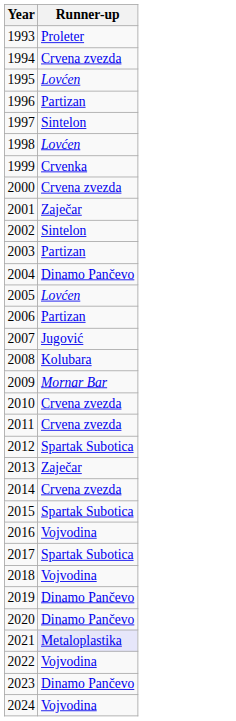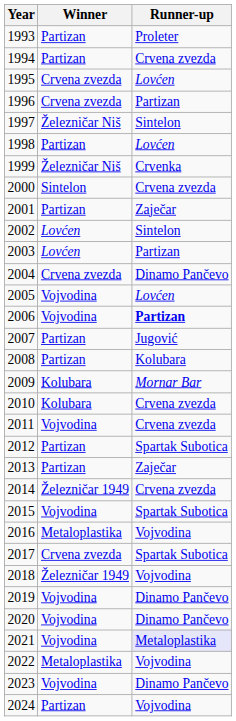 <table class="wikitable">
 <tr>
 <th>Year</th>
+<th>Winner</th>
 <th>Runner-up</th>
 </tr>
 <tr>
 <td>1993</td>
+<td><a href='#'>Partizan</a></td>
 <td><a href='#'>Proleter</a></td>
 </tr>
 <tr>
 <td>1994</td>
+<td><a href='#'>Partizan</a></td>
 <td><a href='#'>Crvena zvezda</a></td>
 </tr>
 <tr>
 <td>1995</td>
+<td><a href='#'>Crvena zvezda</a></td>
 <td><em><a href='#'>Lovćen</a></em></td>
 </tr>
 <tr>
 <td>1996</td>
+<td><a href='#'>Crvena zvezda</a></td>
 <td><a href='#'>Partizan</a></td>
 </tr>
 <tr>
 <td>1997</td>
+<td><a href='#'>Železničar Niš</a></td>
 <td><a href='#'>Sintelon</a></td>
 </tr>
 <tr>
 <td>1998</td>
+<td><a href='#'>Partizan</a></td>
 <td><em><a href='#'>Lovćen</a></em></td>
 </tr>
 <tr>
 <td>1999</td>
+<td><a href='#'>Železničar Niš</a></td>
 <td><a href='#'>Crvenka</a></td>
 </tr>
 <tr>
 <td>2000</td>
+<td><a href='#'>Sintelon</a></td>
 <td><a href='#'>Crvena zvezda</a></td>
 </tr>
 <tr>
 <td>2001</td>
+<td><a href='#'>Partizan</a></td>
 <td><a href='#'>Zaječar</a></td>
 </tr>
 <tr>
 <td>2002</td>
+<td><em><a href='#'>Lovćen</a></em></td>
 <td><a href='#'>Sintelon</a></td>
 </tr>
 <tr>
 <td>2003</td>
+<td><em><a href='#'>Lovćen</a></em></td>
 <td><a href='#'>Partizan</a></td>
 </tr>
 <tr>
 <td>2004</td>
+<td><a href='#'>Crvena zvezda</a></td>
 <td><a href='#'>Dinamo Pančevo</a></td>
 </tr>
 <tr>
 <td>2005</td>
+<td><a href='#'>Vojvodina</a></td>
 <td><em><a href='#'>Lovćen</a></em></td>
 </tr>
 <tr>
 <td>2006</td>
-<td><a href='#'>Partizan</a></td>
+<td><a href='#'>Vojvodina</a></td>
+<td><strong><a href='#'>Partizan</a></strong></td>
 </tr>
 <tr>
 <td>2007</td>
+<td><a href='#'>Partizan</a></td>
 <td><a href='#'>Jugović</a></td>
 </tr>
 <tr>
 <td>2008</td>
+<td><a href='#'>Partizan</a></td>
 <td><a href='#'>Kolubara</a></td>
 </tr>
 <tr>
 <td>2009</td>
+<td><a href='#'>Kolubara</a></td>
 <td><em><a href='#'>Mornar Bar</a></em></td>
 </tr>
 <tr>
 <td>2010</td>
+<td><a href='#'>Kolubara</a></td>
 <td><a href='#'>Crvena zvezda</a></td>
 </tr>
 <tr>
 <td>2011</td>
+<td><a href='#'>Vojvodina</a></td>
 <td><a href='#'>Crvena zvezda</a></td>
 </tr>
 <tr>
 <td>2012</td>
+<td><a href='#'>Partizan</a></td>
 <td><a href='#'>Spartak Subotica</a></td>
 </tr>
 <tr>
 <td>2013</td>
+<td><a href='#'>Partizan</a></td>
 <td><a href='#'>Zaječar</a></td>
 </tr>
 <tr>
 <td>2014</td>
+<td><a href='#'>Železničar 1949</a></td>
 <td><a href='#'>Crvena zvezda</a></td>
 </tr>
 <tr>
 <td>2015</td>
+<td><a href='#'>Vojvodina</a></td>
 <td><a href='#'>Spartak Subotica</a></td>
 </tr>
 <tr>
 <td>2016</td>
+<td><a href='#'>Metaloplastika</a></td>
 <td><a href='#'>Vojvodina</a></td>
 </tr>
 <tr>
 <td>2017</td>
+<td><a href='#'>Crvena zvezda</a></td>
 <td><a href='#'>Spartak Subotica</a></td>
 </tr>
 <tr>
 <td>2018</td>
+<td><a href='#'>Železničar 1949</a></td>
 <td><a href='#'>Vojvodina</a></td>
 </tr>
 <tr>
 <td>2019</td>
+<td><a href='#'>Vojvodina</a></td>
 <td><a href='#'>Dinamo Pančevo</a></td>
 </tr>
 <tr>
 <td>2020</td>
+<td><a href='#'>Vojvodina</a></td>
 <td><a href='#'>Dinamo Pančevo</a></td>
 </tr>
 <tr>
 <td>2021</td>
+<td><a href='#'>Vojvodina</a></td>
 <td style="background: lavender;"><a href='#'>Metaloplastika</a></td>
 </tr>
 <tr>
 <td>2022</td>
+<td><a href='#'>Metaloplastika</a></td>
 <td><a href='#'>Vojvodina</a></td>
 </tr>
 <tr>
 <td>2023</td>
+<td><a href='#'>Vojvodina</a></td>
 <td><a href='#'>Dinamo Pančevo</a></td>
 </tr>
 <tr>
 <td>2024</td>
+<td><a href='#'>Partizan</a></td>
 <td><a href='#'>Vojvodina</a></td>
 </tr>
 </table>
